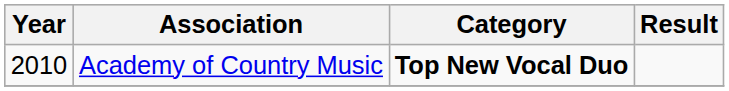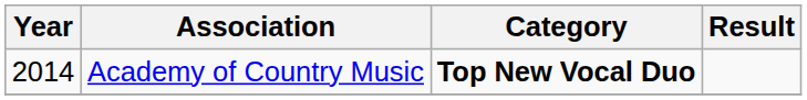 <table class="wikitable">
 <tr>
 <th>Year</th>
 <th>Association</th>
 <th>Category</th>
 <th>Result</th>
 </tr>
 <tr>
-<td>2010</td>
+<td>2014</td>
 <td><a href='#'>Academy of Country Music</a></td>
 <td><strong>Top New Vocal Duo</strong></td>
 <td></td>
 </tr>
 <tr>
 </tr>
 </table>
